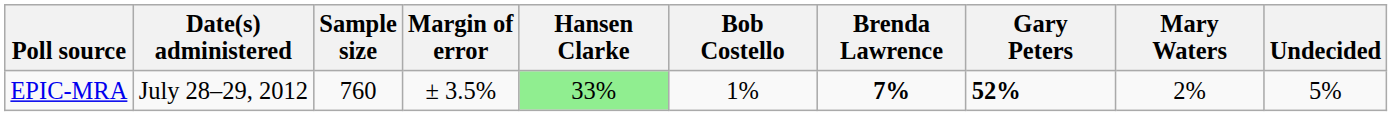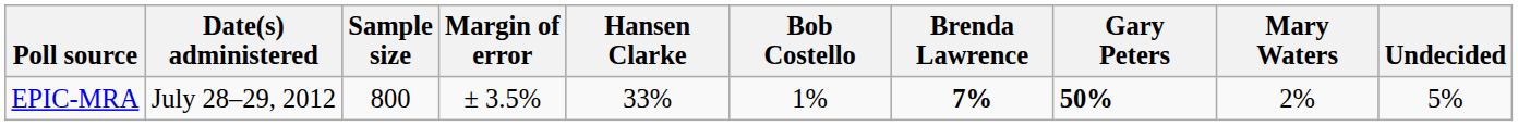 <table class="wikitable">
 <tr valign= bottom>
 <th>Poll source</th>
 <th>Date(s)<br>administered</th>
 <th>Sample<br>size</th>
 <th>Margin of<br>error</th>
 <th style="width:90px;">Hansen<br>Clarke</th>
 <th style="width:90px;">Bob<br>Costello</th>
 <th style="width:90px;">Brenda<br>Lawrence</th>
 <th style="width:90px;">Gary<br>Peters</th>
 <th style="width:90px;">Mary<br>Waters</th>
 <th>Undecided</th>
 </tr>
 <tr>
 <td><a href='#'>EPIC-MRA</a></td>
 <td align=center>July 28–29, 2012</td>
-<td align=center>760</td>
+<td align=center>800</td>
 <td align=center>± 3.5%</td>
-<td align=center style="background: lightgreen;">33%</td>
+<td align=center>33%</td>
 <td align=center>1%</td>
 <td align=center><strong>7%</strong></td>
-<td><strong>52%</strong></td>
+<td><strong>50%</strong></td>
 <td align=center>2%</td>
 <td align=center>5%</td>
 </tr>
 </table>
